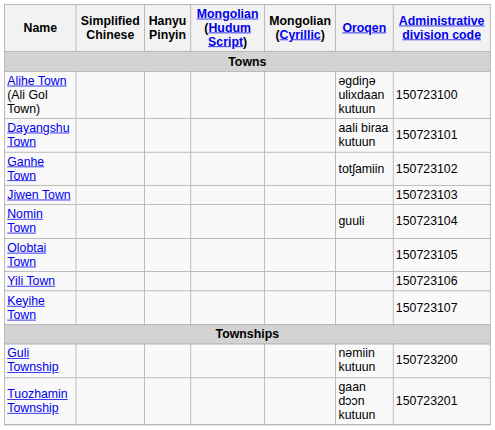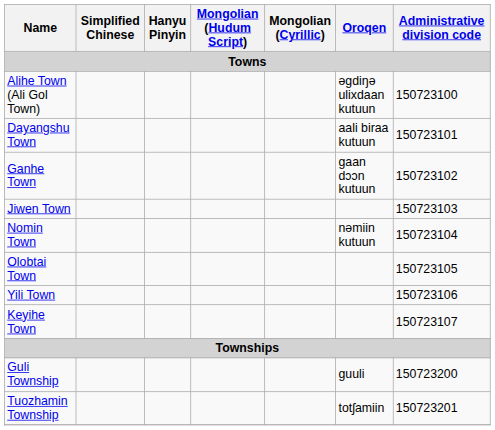 <table class="wikitable" align="center" style="width:50%; border="1">
 <tr>
 <th>Name</th>
 <th>Simplified Chinese</th>
 <th>Hanyu Pinyin</th>
 <th><a href='#'>Mongolian</a> (<a href='#'>Hudum Script</a>)</th>
 <th>Mongolian (<a href='#'>Cyrillic</a>)</th>
 <th><a href='#'>Oroqen</a></th>
 <th><a href='#'>Administrative division code</a></th>
 </tr>
 <tr>
 <td colspan="7"  style="text-align:center; background:#d3d3d3;"><strong>Towns</strong></td>
 </tr>
 <tr --------->
 <td><a href='#'>Alihe Town</a><br>(Ali Gol Town)</td>
 <td></td>
 <td></td>
 <td></td>
 <td></td>
 <td>əgdiŋə ulixdaan kutuun</td>
 <td>150723100</td>
 </tr>
 <tr>
 <td><a href='#'>Dayangshu Town</a></td>
 <td></td>
 <td></td>
 <td></td>
 <td></td>
 <td>aali biraa kutuun</td>
 <td>150723101</td>
 </tr>
 <tr>
 <td><a href='#'>Ganhe Town</a></td>
 <td></td>
 <td></td>
 <td></td>
 <td></td>
-<td>totʃamiin</td>
+<td>gaan dɔɔn kutuun</td>
 <td>150723102</td>
 </tr>
 <tr>
 <td><a href='#'>Jiwen Town</a></td>
 <td></td>
 <td></td>
 <td></td>
 <td></td>
 <td></td>
 <td>150723103</td>
 </tr>
 <tr>
 <td><a href='#'>Nomin Town</a></td>
 <td></td>
 <td></td>
 <td></td>
 <td></td>
-<td>guuli</td>
+<td>nəmiin kutuun</td>
 <td>150723104</td>
 </tr>
 <tr>
 <td><a href='#'>Olobtai Town</a></td>
 <td></td>
 <td></td>
 <td></td>
 <td></td>
 <td></td>
 <td>150723105</td>
 </tr>
 <tr>
 <td><a href='#'>Yili Town</a></td>
 <td></td>
 <td></td>
 <td></td>
 <td></td>
 <td></td>
 <td>150723106</td>
 </tr>
 <tr>
 <td><a href='#'>Keyihe Town</a></td>
 <td></td>
 <td></td>
 <td></td>
 <td></td>
 <td></td>
 <td>150723107</td>
 </tr>
 <tr>
 <td colspan="7"  style="text-align:center; background:#d3d3d3;"><strong>Townships</strong></td>
 </tr>
 <tr --------->
 <td><a href='#'>Guli Township</a></td>
 <td></td>
 <td></td>
 <td></td>
 <td></td>
-<td>nəmiin kutuun</td>
+<td>guuli</td>
 <td>150723200</td>
 </tr>
 <tr>
 <td><a href='#'>Tuozhamin Township</a></td>
 <td></td>
 <td></td>
 <td></td>
 <td></td>
-<td>gaan dɔɔn kutuun</td>
+<td>totʃamiin</td>
 <td>150723201</td>
 </tr>
 <tr>
 </tr>
 </table>
